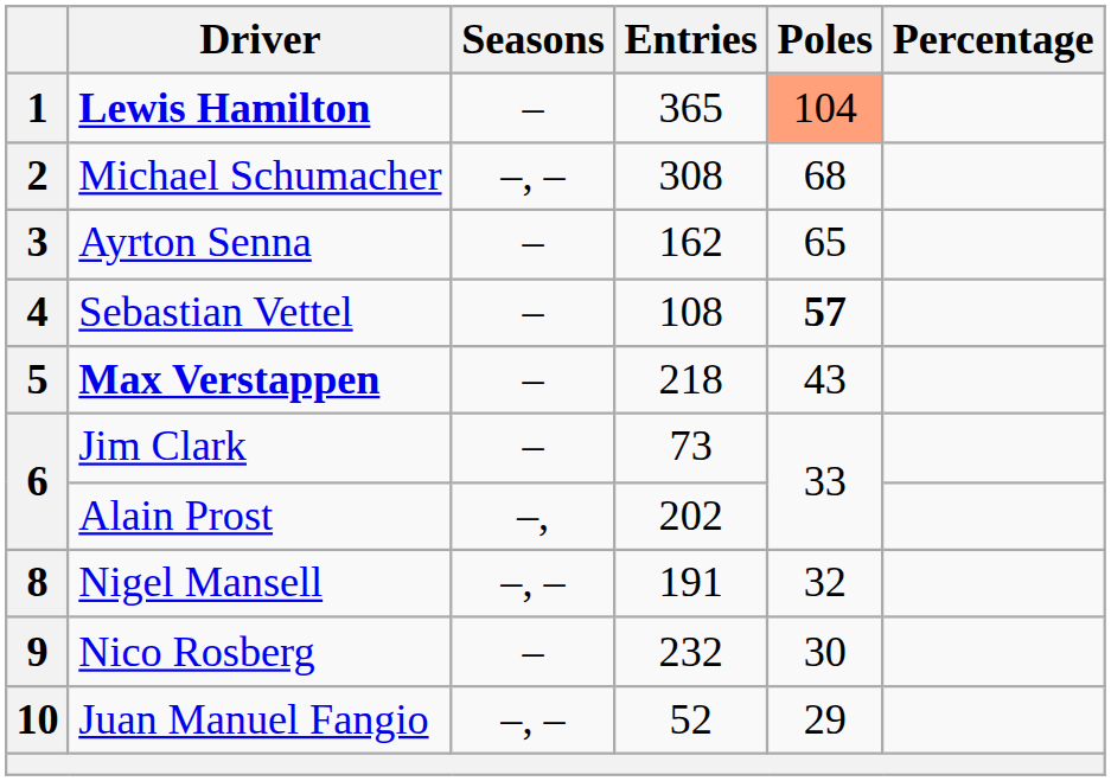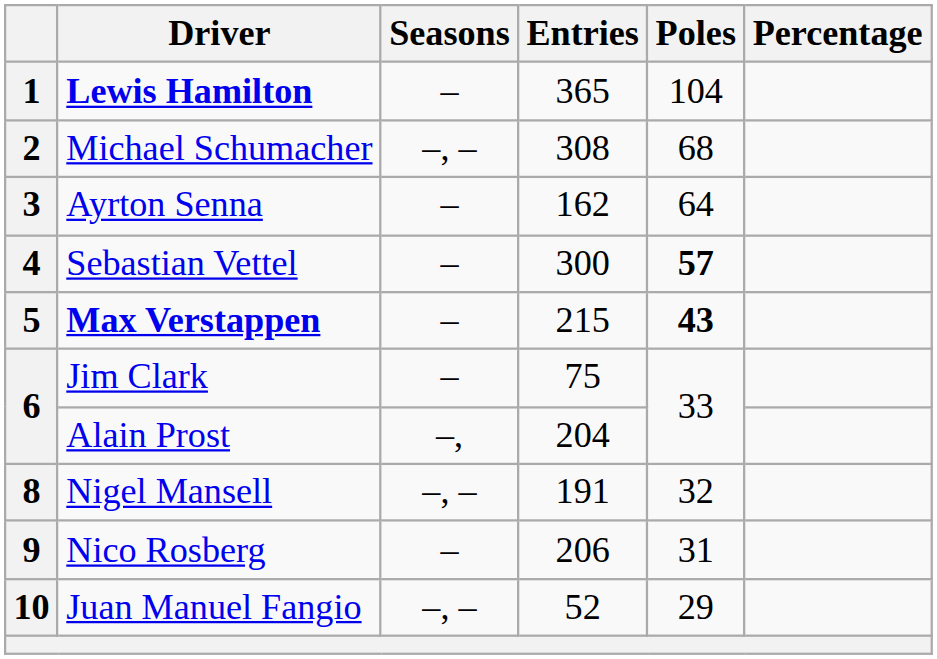 <table class="wikitable sortable" style="text-align:center">
 <tr>
 <th></th>
 <th class="unsortable">Driver</th>
 <th class="unsortable">Seasons</th>
 <th>Entries</th>
 <th>Poles</th>
 <th>Percentage</th>
 </tr>
 <tr>
 <th>1</th>
 <td align=left> <strong><a href='#'>Lewis Hamilton</a></strong></td>
 <td>–</td>
 <td>365</td>
-<td style="background: lightsalmon;">104</td>
+<td>104</td>
 <td></td>
 </tr>
 <tr>
 <th>2</th>
 <td align=left> <a href='#'>Michael Schumacher</a></td>
 <td>–, –</td>
 <td>308</td>
 <td>68</td>
 <td></td>
 </tr>
 <tr>
 <th>3</th>
 <td align=left> <a href='#'>Ayrton Senna</a></td>
 <td>–</td>
 <td>162</td>
-<td>65</td>
+<td>64</td>
 <td></td>
 </tr>
 <tr>
 <th>4</th>
 <td align=left> <a href='#'>Sebastian Vettel</a></td>
 <td>–</td>
-<td>108</td>
+<td>300</td>
 <td><strong>57</strong></td>
 <td></td>
 </tr>
 <tr>
 <th>5</th>
 <td align=left> <strong><a href='#'>Max Verstappen</a></strong></td>
 <td>–</td>
-<td>218</td>
-<td>43</td>
+<td>215</td>
+<td><strong>43</strong></td>
 <td></td>
 </tr>
 <tr>
 <th rowspan=2>6</th>
 <td align=left> <a href='#'>Jim Clark</a></td>
 <td>–</td>
-<td>73</td>
+<td>75</td>
 <td rowspan=2>33</td>
 <td></td>
 </tr>
 <tr>
 <td align=left> <a href='#'>Alain Prost</a></td>
 <td>–, </td>
-<td>202</td>
+<td>204</td>
 <td></td>
 </tr>
 <tr>
 <th>8</th>
 <td align=left> <a href='#'>Nigel Mansell</a></td>
 <td>–, –</td>
 <td>191</td>
 <td>32</td>
 <td></td>
 </tr>
 <tr>
 <th>9</th>
 <td align=left> <a href='#'>Nico Rosberg</a></td>
 <td>–</td>
-<td>232</td>
-<td>30</td>
+<td>206</td>
+<td>31</td>
 <td></td>
 </tr>
 <tr>
 <th>10</th>
 <td align=left> <a href='#'>Juan Manuel Fangio</a></td>
 <td>–, –</td>
 <td>52</td>
 <td>29</td>
 <td></td>
 </tr>
 <tr>
 <th colspan=6></th>
 </tr>
 </table>
